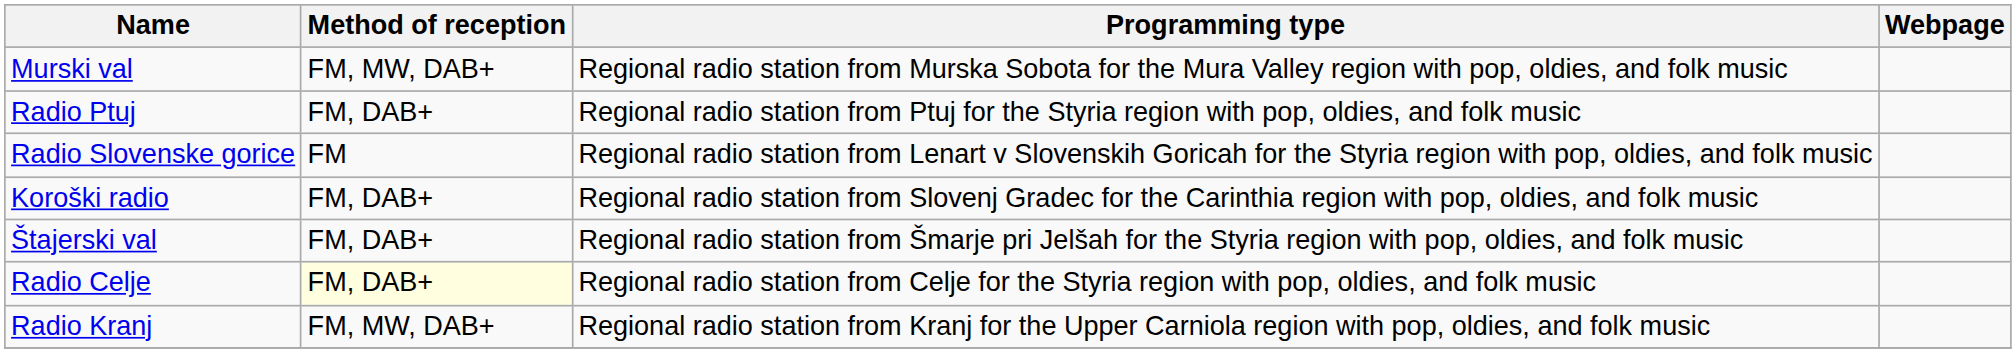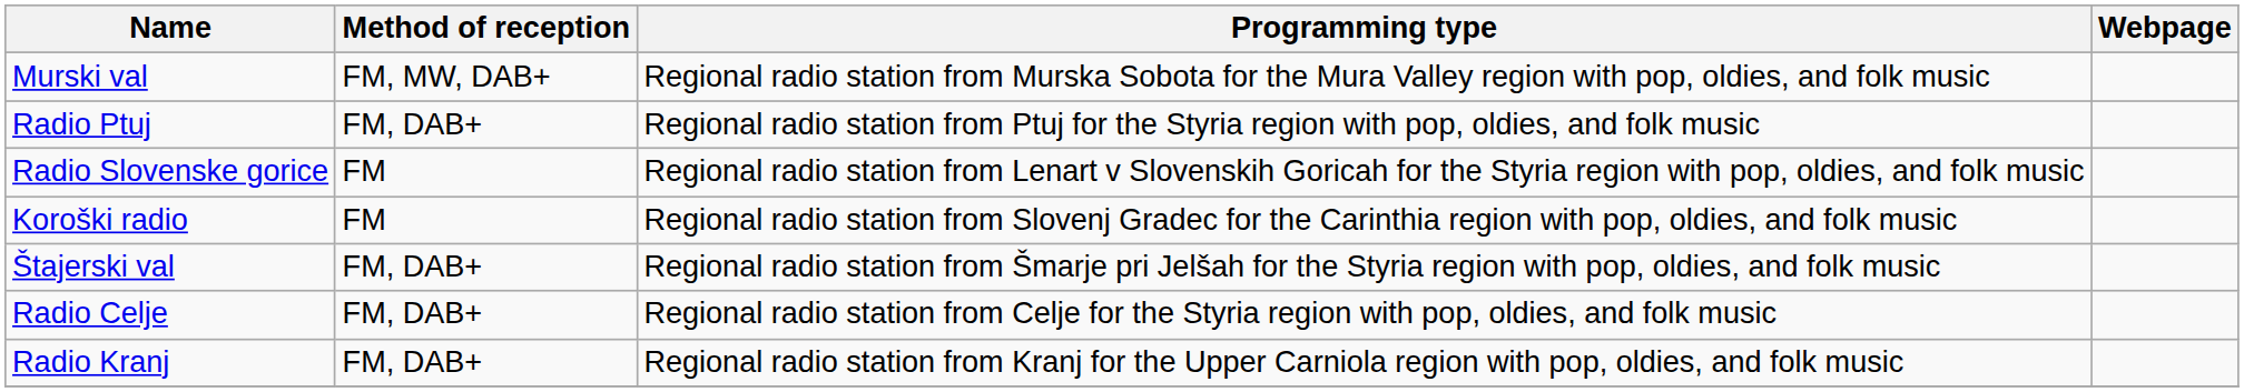 <table class="wikitable">
 <tr>
 <th>Name</th>
 <th>Method of reception</th>
 <th>Programming type</th>
 <th>Webpage</th>
 </tr>
 <tr>
 <td><a href='#'>Murski val</a></td>
 <td>FM, MW, DAB+</td>
 <td>Regional radio station from Murska Sobota for the Mura Valley region with pop, oldies, and folk music</td>
 <td></td>
 </tr>
 <tr>
 <td><a href='#'>Radio Ptuj</a></td>
 <td>FM, DAB+</td>
 <td>Regional radio station from Ptuj for the Styria region with pop, oldies, and folk music</td>
 <td></td>
 </tr>
 <tr>
 <td><a href='#'>Radio Slovenske gorice</a></td>
 <td>FM</td>
 <td>Regional radio station from Lenart v Slovenskih Goricah for the Styria region with pop, oldies, and folk music</td>
 <td></td>
 </tr>
 <tr>
 <td><a href='#'>Koroški radio</a></td>
-<td>FM, DAB+</td>
+<td>FM</td>
 <td>Regional radio station from Slovenj Gradec for the Carinthia region with pop, oldies, and folk music</td>
 <td></td>
 </tr>
 <tr>
 <td><a href='#'>Štajerski val</a></td>
 <td>FM, DAB+</td>
 <td>Regional radio station from Šmarje pri Jelšah for the Styria region with pop, oldies, and folk music</td>
 <td></td>
 </tr>
 <tr>
 <td><a href='#'>Radio Celje</a></td>
-<td style="background: lightyellow;">FM, DAB+</td>
+<td>FM, DAB+</td>
 <td>Regional radio station from Celje for the Styria region with pop, oldies, and folk music</td>
 <td></td>
 </tr>
 <tr>
 <td><a href='#'>Radio Kranj</a></td>
-<td>FM, MW, DAB+</td>
+<td>FM, DAB+</td>
 <td>Regional radio station from Kranj for the Upper Carniola region with pop, oldies, and folk music</td>
 <td></td>
 </tr>
 <tr>
 </tr>
 </table>
